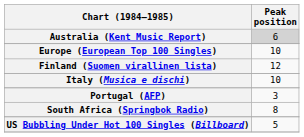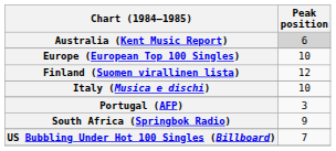 <table class="wikitable sortable plainrowheaders" style="text-align:center">
 <tr>
 <th scope="col">Chart (1984–1985)</th>
 <th scope="col">Peak<br>position</th>
 </tr>
 <tr>
 <th scope="row">Australia (<a href='#'>Kent Music Report</a>)</th>
 <td style="background: lightgrey;">6</td>
 </tr>
 <tr>
 </tr>
 <tr>
 </tr>
 <tr>
 <th scope="row">Europe (<a href='#'>European Top 100 Singles</a>)</th>
 <td>10</td>
 </tr>
 <tr>
 <th scope="row">Finland (<a href='#'>Suomen virallinen lista</a>)</th>
 <td>12</td>
 </tr>
 <tr>
 </tr>
 <tr>
 </tr>
 <tr>
 <th scope="row">Italy (<em><a href='#'>Musica e dischi</a></em>)</th>
 <td>10</td>
 </tr>
 <tr>
 </tr>
 <tr>
 </tr>
 <tr>
 </tr>
 <tr>
 </tr>
 <tr>
 <th scope="row">Portugal (<a href='#'>AFP</a>)</th>
 <td>3</td>
 </tr>
 <tr>
 <th scope="row">South Africa (<a href='#'>Springbok Radio</a>)</th>
-<td>8</td>
+<td>9</td>
 </tr>
 <tr>
 </tr>
 <tr>
 </tr>
 <tr>
 </tr>
 <tr>
 <th scope="row">US <a href='#'>Bubbling Under Hot 100 Singles</a> (<em><a href='#'>Billboard</a></em>)</th>
-<td>5</td>
+<td>7</td>
 </tr>
 <tr>
 </tr>
 </table>
